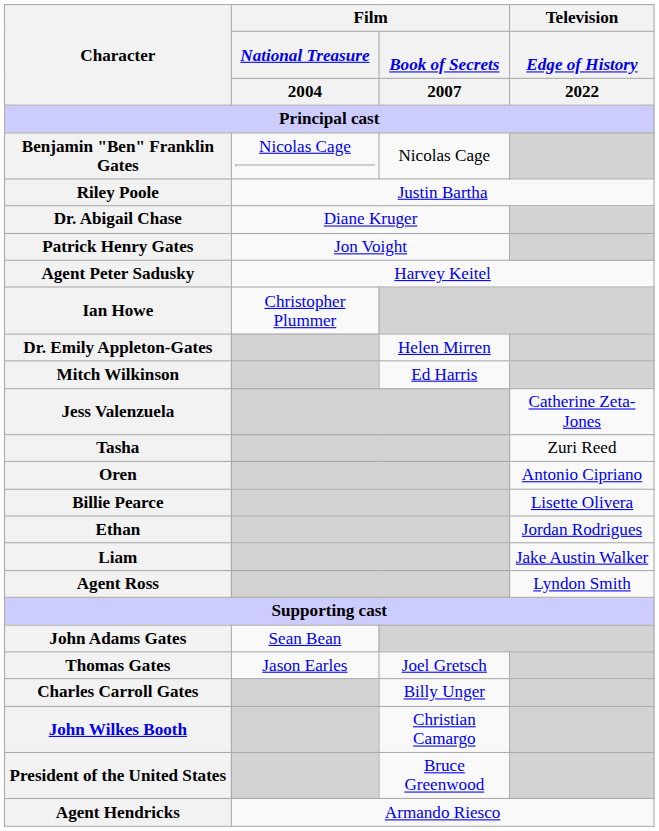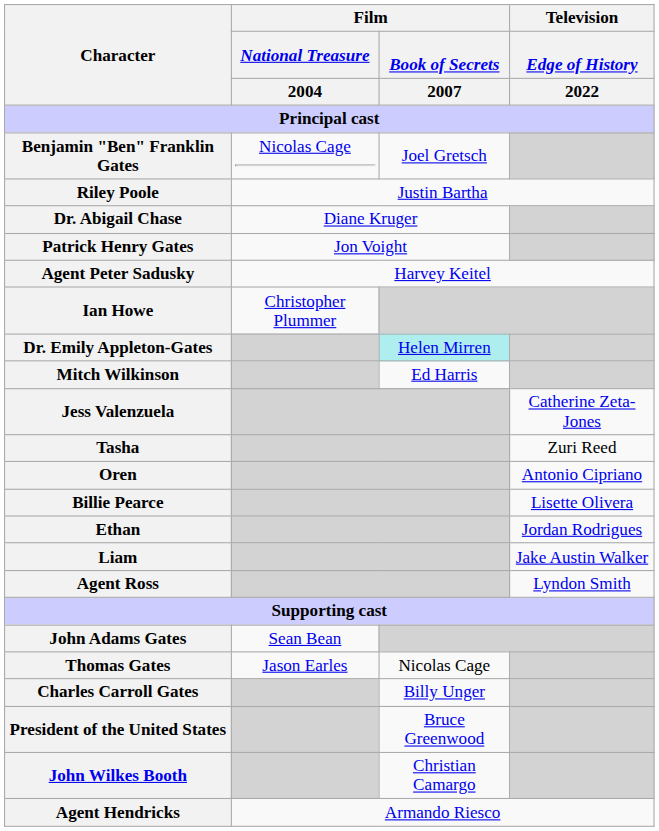 <table class="wikitable" style="text-align:center;">
 <tr>
 <th rowspan="3">Character</th>
 <th colspan="2">Film</th>
 <th>Television</th>
 </tr>
 <tr>
 <th><em><a href='#'>National Treasure</a></em></th>
 <th><em><a href='#'><br>Book of Secrets</a></em></th>
 <th><em><a href='#'><br>Edge of History</a></em></th>
 </tr>
 <tr>
 <th>2004</th>
 <th>2007</th>
 <th>2022</th>
 </tr>
 <tr>
 <th style="background-color:#ccccff;" colspan="4">Principal cast</th>
 </tr>
 <tr>
 <th>Benjamin "Ben" Franklin Gates</th>
 <td><a href='#'>Nicolas Cage</a><hr></td>
-<td>Nicolas Cage</td>
+<td><a href='#'>Joel Gretsch</a></td>
 <td style="background:lightgrey;"></td>
 </tr>
 <tr>
 <th>Riley Poole</th>
 <td colspan="3"><a href='#'>Justin Bartha</a></td>
 </tr>
 <tr>
 <th>Dr. Abigail Chase</th>
 <td colspan="2"><a href='#'>Diane Kruger</a></td>
 <td style="background:lightgrey;"></td>
 </tr>
 <tr>
 <th>Patrick Henry Gates</th>
 <td colspan="2"><a href='#'>Jon Voight</a></td>
 <td style="background:lightgrey;"></td>
 </tr>
 <tr>
 <th>Agent Peter Sadusky</th>
 <td colspan="3"><a href='#'>Harvey Keitel</a></td>
 </tr>
 <tr>
 <th>Ian Howe</th>
 <td><a href='#'>Christopher Plummer</a></td>
 <td colspan="2" style="background:lightgrey;"></td>
 </tr>
 <tr>
 <th>Dr. Emily Appleton-Gates</th>
 <td style="background:lightgrey;"></td>
-<td><a href='#'>Helen Mirren</a></td>
+<td style="background: paleturquoise;"><a href='#'>Helen Mirren</a></td>
 <td style="background:lightgrey;"></td>
 </tr>
 <tr>
 <th>Mitch Wilkinson</th>
 <td style="background:lightgrey;"></td>
 <td><a href='#'>Ed Harris</a></td>
 <td style="background:lightgrey;"></td>
 </tr>
 <tr>
 <th>Jess Valenzuela</th>
 <td colspan="2" style="background:lightgrey;"></td>
 <td><a href='#'>Catherine Zeta-Jones</a></td>
 </tr>
 <tr>
 <th>Tasha</th>
 <td colspan="2" style="background:lightgrey;"></td>
 <td>Zuri Reed</td>
 </tr>
 <tr>
 <th>Oren</th>
 <td colspan="2" style="background:lightgrey;"></td>
 <td><a href='#'>Antonio Cipriano</a></td>
 </tr>
 <tr>
 <th>Billie Pearce</th>
 <td colspan="2" style="background:lightgrey;"></td>
 <td><a href='#'>Lisette Olivera</a></td>
 </tr>
 <tr>
 <th>Ethan</th>
 <td colspan="2" style="background:lightgrey;"></td>
 <td><a href='#'>Jordan Rodrigues</a></td>
 </tr>
 <tr>
 <th>Liam</th>
 <td colspan="2" style="background:lightgrey;"></td>
 <td><a href='#'>Jake Austin Walker</a></td>
 </tr>
 <tr>
 <th>Agent Ross</th>
 <td colspan="2" style="background:lightgrey;"></td>
 <td><a href='#'>Lyndon Smith</a></td>
 </tr>
 <tr>
 <th style="background-color:#ccccff;" colspan="4">Supporting cast</th>
 </tr>
 <tr>
 <th>John Adams Gates</th>
 <td><a href='#'>Sean Bean</a></td>
 <td colspan="2" style="background:lightgrey;"></td>
 </tr>
 <tr>
 <th>Thomas Gates</th>
 <td><a href='#'>Jason Earles</a></td>
-<td><a href='#'>Joel Gretsch</a></td>
+<td>Nicolas Cage</td>
 <td style="background:lightgrey;"></td>
 </tr>
 <tr>
 <th>Charles Carroll Gates</th>
 <td style="background:lightgrey;"></td>
 <td><a href='#'>Billy Unger</a></td>
 <td style="background:lightgrey;"></td>
 </tr>
 <tr>
+<th>President of the United States</th>
+<td style="background:lightgrey;"></td>
+<td><a href='#'>Bruce Greenwood</a></td>
+<td style="background:lightgrey;"></td>
+</tr>
+<tr>
 <th><a href='#'>John Wilkes Booth</a></th>
 <td style="background:lightgrey;"></td>
 <td><a href='#'>Christian Camargo</a></td>
-<td style="background:lightgrey;"></td>
-</tr>
-<tr>
-<th>President of the United States</th>
-<td style="background:lightgrey;"></td>
-<td><a href='#'>Bruce Greenwood</a></td>
 <td style="background:lightgrey;"></td>
 </tr>
 <tr>
 <th>Agent Hendricks</th>
 <td colspan="3"><a href='#'>Armando Riesco</a></td>
 </tr>
 </table>
